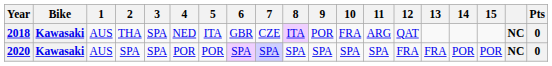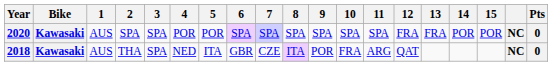 <table class="wikitable" style="text-align:center; font-size:90%">
 <tr>
 <th>Year</th>
 <th>Bike</th>
 <th>1</th>
 <th>2</th>
 <th>3</th>
 <th>4</th>
 <th>5</th>
 <th>6</th>
 <th>7</th>
 <th>8</th>
 <th>9</th>
 <th>10</th>
 <th>11</th>
 <th>12</th>
 <th>13</th>
 <th>14</th>
 <th>15</th>
 <th></th>
 <th>Pts</th>
 </tr>
 <tr>
+<th><a href='#'>2020</a></th>
+<th><a href='#'>Kawasaki</a></th>
+<td><a href='#'>AUS</a></td>
+<td><a href='#'>SPA</a></td>
+<td><a href='#'>SPA</a></td>
+<td><a href='#'>POR</a></td>
+<td><a href='#'>POR</a></td>
+<td style="background:#efcfff;"><a href='#'>SPA</a><br></td>
+<td style="background:#cfcfff;"><a href='#'>SPA</a><br></td>
+<td><a href='#'>SPA</a></td>
+<td><a href='#'>SPA</a></td>
+<td><a href='#'>SPA</a></td>
+<td><a href='#'>SPA</a></td>
+<td><a href='#'>FRA</a></td>
+<td><a href='#'>FRA</a></td>
+<td><a href='#'>POR</a></td>
+<td><a href='#'>POR</a></td>
+<th>NC</th>
+<th>0</th>
+</tr>
+<tr>
 <th><a href='#'>2018</a></th>
 <th><a href='#'>Kawasaki</a></th>
 <td><a href='#'>AUS</a></td>
 <td><a href='#'>THA</a></td>
 <td><a href='#'>SPA</a></td>
 <td><a href='#'>NED</a></td>
 <td><a href='#'>ITA</a></td>
 <td><a href='#'>GBR</a></td>
 <td><a href='#'>CZE</a></td>
 <td style="background:#efcfff;"><a href='#'>ITA</a><br></td>
 <td><a href='#'>POR</a></td>
 <td><a href='#'>FRA</a></td>
 <td><a href='#'>ARG</a></td>
 <td><a href='#'>QAT</a></td>
 <td></td>
 <td></td>
 <td></td>
 <th>NC</th>
 <th>0</th>
 </tr>
-<tr>
-<th><a href='#'>2020</a></th>
-<th><a href='#'>Kawasaki</a></th>
-<td><a href='#'>AUS</a></td>
-<td><a href='#'>SPA</a></td>
-<td><a href='#'>SPA</a></td>
-<td><a href='#'>POR</a></td>
-<td><a href='#'>POR</a></td>
-<td style="background:#efcfff;"><a href='#'>SPA</a><br></td>
-<td style="background:#cfcfff;"><a href='#'>SPA</a><br></td>
-<td><a href='#'>SPA</a></td>
-<td><a href='#'>SPA</a></td>
-<td><a href='#'>SPA</a></td>
-<td><a href='#'>SPA</a></td>
-<td><a href='#'>FRA</a></td>
-<td><a href='#'>FRA</a></td>
-<td><a href='#'>POR</a></td>
-<td><a href='#'>POR</a></td>
-<th>NC</th>
-<th>0</th>
-</tr>
 </table>
